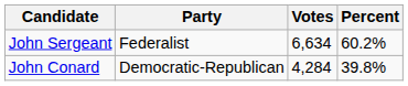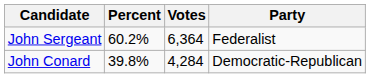 <table class=wikitable>
 <tr>
 <th>Candidate</th>
+<th>Percent</th>
+<th>Votes</th>
 <th>Party</th>
-<th>Votes</th>
-<th>Percent</th>
 </tr>
 <tr>
 <td><a href='#'>John Sergeant</a></td>
+<td>60.2%</td>
+<td>6,364</td>
 <td>Federalist</td>
-<td>6,634</td>
-<td>60.2%</td>
 </tr>
 <tr>
 <td><a href='#'>John Conard</a></td>
+<td>39.8%</td>
+<td>4,284</td>
 <td>Democratic-Republican</td>
-<td>4,284</td>
-<td>39.8%</td>
 </tr>
 </table>
